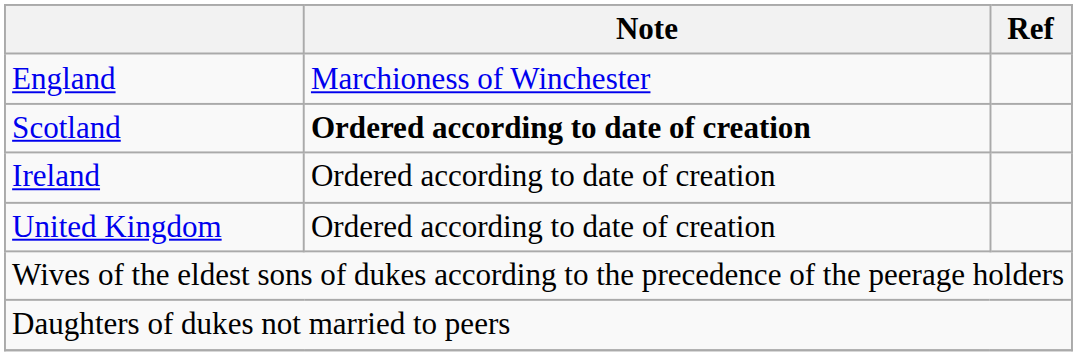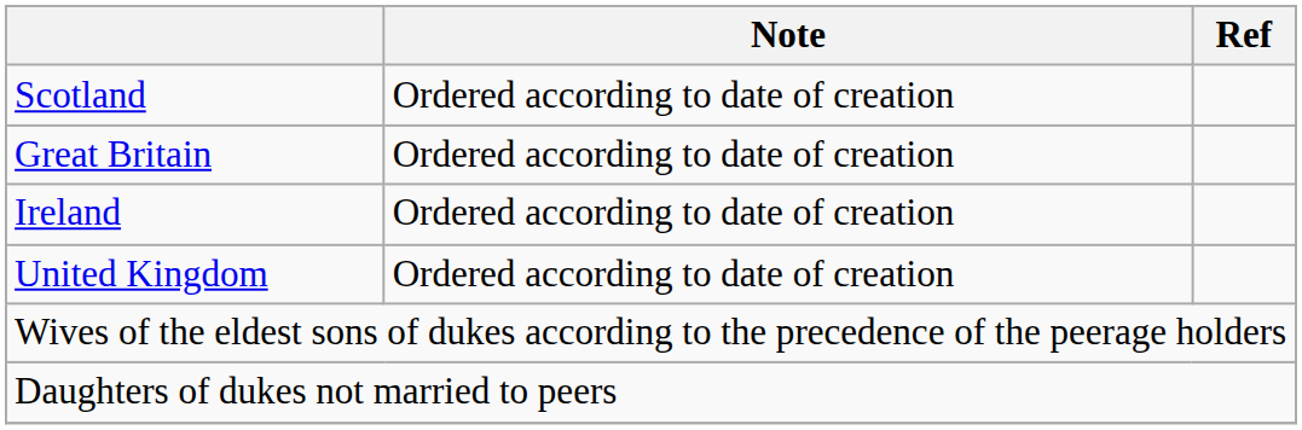 <table class="wikitable">
 <tr>
 <th></th>
 <th>Note</th>
 <th>Ref</th>
 </tr>
 <tr>
-<td> <a href='#'>England</a></td>
-<td><a href='#'>Marchioness of Winchester</a></td>
+<td> <a href='#'>Scotland</a></td>
+<td>Ordered according to date of creation</td>
 <td></td>
 </tr>
 <tr>
-<td> <a href='#'>Scotland</a></td>
-<td><strong>Ordered according to date of creation</strong></td>
+<td> <a href='#'>Great Britain</a></td>
+<td>Ordered according to date of creation</td>
 <td></td>
 </tr>
 <tr>
 <td> <a href='#'>Ireland</a></td>
 <td>Ordered according to date of creation</td>
 <td></td>
 </tr>
 <tr>
 <td> <a href='#'>United Kingdom</a></td>
 <td>Ordered according to date of creation</td>
 <td></td>
 </tr>
 <tr>
 <td colspan=3>Wives of the eldest sons of dukes according to the precedence of the peerage holders</td>
 </tr>
 <tr>
 <td colspan=3>Daughters of dukes not married to peers</td>
 </tr>
 <tr>
 </tr>
 </table>
